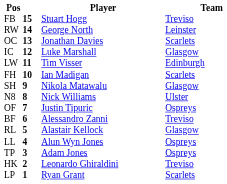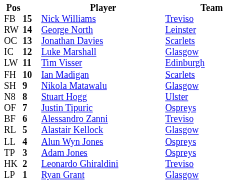 <table style="font-size: 95%" cellspacing="0" cellpadding="0">
 <tr>
 <th width="30">Pos</th>
 <th width="30"></th>
 <th style="width:200px;">Player</th>
 <th style="width:150px;">Team</th>
 </tr>
 <tr>
 <td>FB</td>
 <td><strong>15</strong></td>
-<td> <a href='#'>Stuart Hogg</a></td>
+<td> <a href='#'>Nick Williams</a></td>
 <td><a href='#'>Treviso</a></td>
 </tr>
 <tr>
 <td>RW</td>
 <td><strong>14</strong></td>
 <td> <a href='#'>George North</a></td>
 <td><a href='#'>Leinster</a></td>
 </tr>
 <tr>
 <td>OC</td>
 <td><strong>13</strong></td>
 <td> <a href='#'>Jonathan Davies</a></td>
 <td><a href='#'>Scarlets</a></td>
 </tr>
 <tr>
 <td>IC</td>
 <td><strong>12</strong></td>
 <td> <a href='#'>Luke Marshall</a></td>
 <td><a href='#'>Glasgow</a></td>
 </tr>
 <tr>
 <td>LW</td>
 <td><strong>11</strong></td>
 <td> <a href='#'>Tim Visser</a></td>
 <td><a href='#'>Edinburgh</a></td>
 </tr>
 <tr>
 <td>FH</td>
 <td><strong>10</strong></td>
 <td> <a href='#'>Ian Madigan</a></td>
 <td><a href='#'>Scarlets</a></td>
 </tr>
 <tr>
 <td>SH</td>
 <td><strong>9</strong></td>
 <td> <a href='#'>Nikola Matawalu</a></td>
 <td><a href='#'>Glasgow</a></td>
 </tr>
 <tr>
 <td>N8</td>
 <td><strong>8</strong></td>
-<td> <a href='#'>Nick Williams</a></td>
+<td> <a href='#'>Stuart Hogg</a></td>
 <td><a href='#'>Ulster</a></td>
 </tr>
 <tr>
 <td>OF</td>
 <td><strong>7</strong></td>
 <td> <a href='#'>Justin Tipuric</a></td>
 <td><a href='#'>Ospreys</a></td>
 </tr>
 <tr>
 <td>BF</td>
 <td><strong>6</strong></td>
 <td> <a href='#'>Alessandro Zanni</a></td>
 <td><a href='#'>Treviso</a></td>
 </tr>
 <tr>
 <td>RL</td>
 <td><strong>5</strong></td>
 <td> <a href='#'>Alastair Kellock</a></td>
 <td><a href='#'>Glasgow</a></td>
 </tr>
 <tr>
 <td>LL</td>
 <td><strong>4</strong></td>
 <td> <a href='#'>Alun Wyn Jones</a></td>
 <td><a href='#'>Ospreys</a></td>
 </tr>
 <tr>
 <td>TP</td>
 <td><strong>3</strong></td>
 <td> <a href='#'>Adam Jones</a></td>
 <td><a href='#'>Ospreys</a></td>
 </tr>
 <tr>
 <td>HK</td>
 <td><strong>2</strong></td>
 <td> <a href='#'>Leonardo Ghiraldini</a></td>
 <td><a href='#'>Treviso</a></td>
 </tr>
 <tr>
 <td>LP</td>
 <td><strong>1</strong></td>
 <td> <a href='#'>Ryan Grant</a></td>
-<td><a href='#'>Scarlets</a></td>
+<td><a href='#'>Glasgow</a></td>
 </tr>
 </table>
